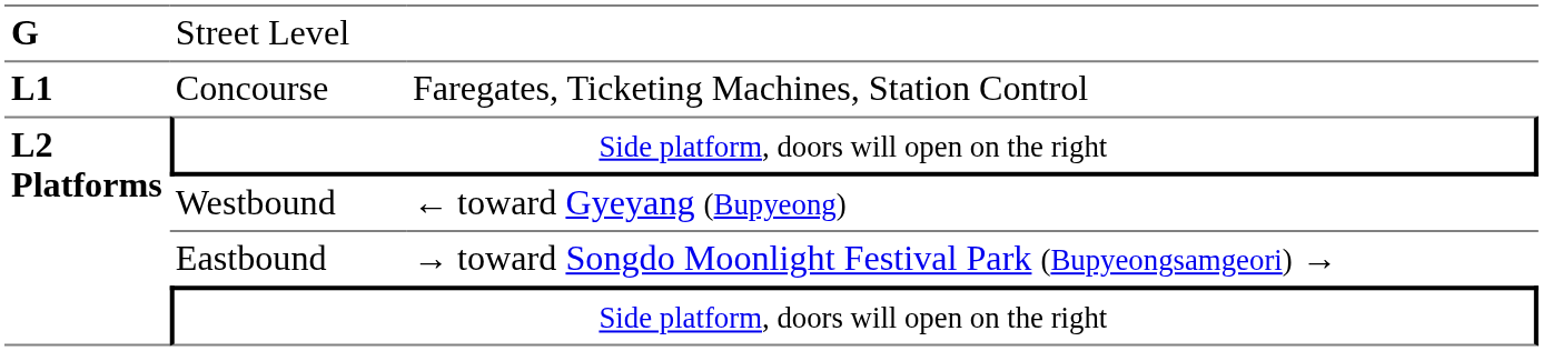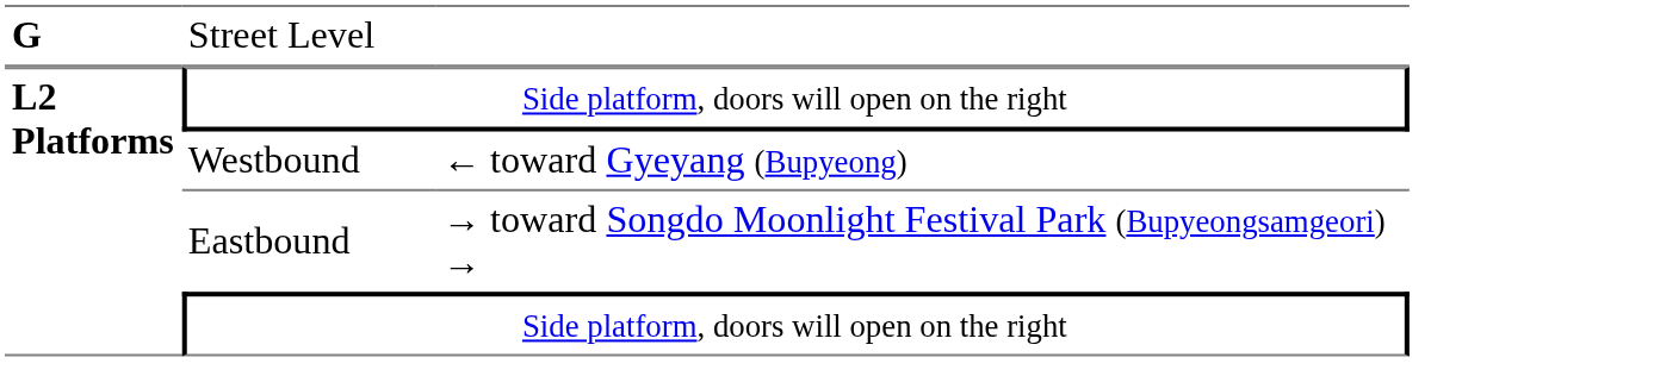 <table table border=0 cellspacing=0 cellpadding=3>
 <tr>
 <td style="border-top:solid 1px gray;border-bottom:solid 1px gray;" width=50 valign=top><strong>G</strong></td>
 <td style="border-top:solid 1px gray;border-bottom:solid 1px gray;" width=100 valign=top>Street Level</td>
 <td style="border-top:solid 1px gray;border-bottom:solid 1px gray;" width=400 valign=top></td>
-</tr>
-<tr>
-<td style="border-bottom:solid 0 gray;" width=50 valign=top><strong>L1</strong></td>
-<td style="border-bottom:solid 0 gray;" width=100 valign=top>Concourse</td>
-<td style="border-bottom:solid 0 gray;" width=500 valign=top>Faregates, Ticketing Machines, Station Control</td>
 </tr>
 <tr>
 <td style="border-top:solid 1px gray;border-bottom:solid 1px gray;" rowspan=4 valign=top><strong>L2<br>Platforms</strong></td>
 <td style="border-top:solid 1px gray;border-right:solid 2px black;border-left:solid 2px black;border-bottom:solid 2px black;text-align:center;" colspan=2><small><a href='#'>Side platform</a>, doors will open on the right</small></td>
 </tr>
 <tr>
 <td style="border-bottom:solid 1px gray;">Westbound</td>
 <td style="border-bottom:solid 1px gray;">←  toward <a href='#'>Gyeyang</a> <small>(<a href='#'>Bupyeong</a>)</small></td>
 </tr>
 <tr>
 <td>Eastbound</td>
 <td><span>→</span>  toward <a href='#'>Songdo Moonlight Festival Park</a> <small>(<a href='#'>Bupyeongsamgeori</a>)</small> →</td>
 </tr>
 <tr>
 <td style="border-top:solid 2px black;border-right:solid 2px black;border-left:solid 2px black;border-bottom:solid 1px gray;text-align:center;" colspan=2><small><a href='#'>Side platform</a>, doors will open on the right</small></td>
 </tr>
 </table>
